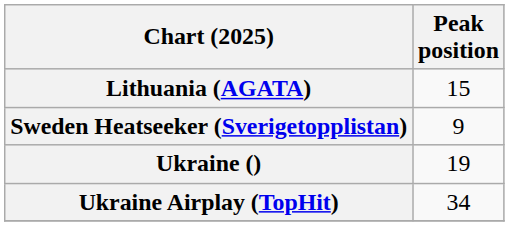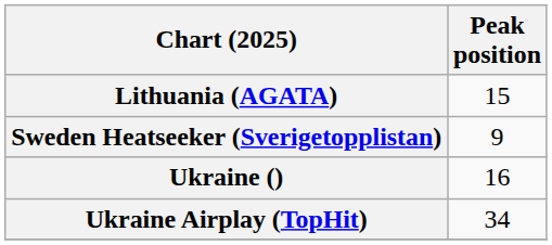 <table class="wikitable sortable plainrowheaders" style="text-align:center">
 <tr>
 <th scope="col">Chart (2025)</th>
 <th scope="col">Peak<br>position</th>
 </tr>
 <tr>
 <th scope="row">Lithuania (<a href='#'>AGATA</a>)</th>
 <td>15</td>
 </tr>
 <tr>
 <th scope="row">Sweden Heatseeker (<a href='#'>Sverigetopplistan</a>)</th>
 <td>9</td>
 </tr>
 <tr>
 <th scope="row">Ukraine ()</th>
-<td>19</td>
+<td>16</td>
 </tr>
 <tr>
 <th scope="row">Ukraine Airplay (<a href='#'>TopHit</a>)</th>
 <td>34</td>
 </tr>
 <tr>
 </tr>
 </table>
